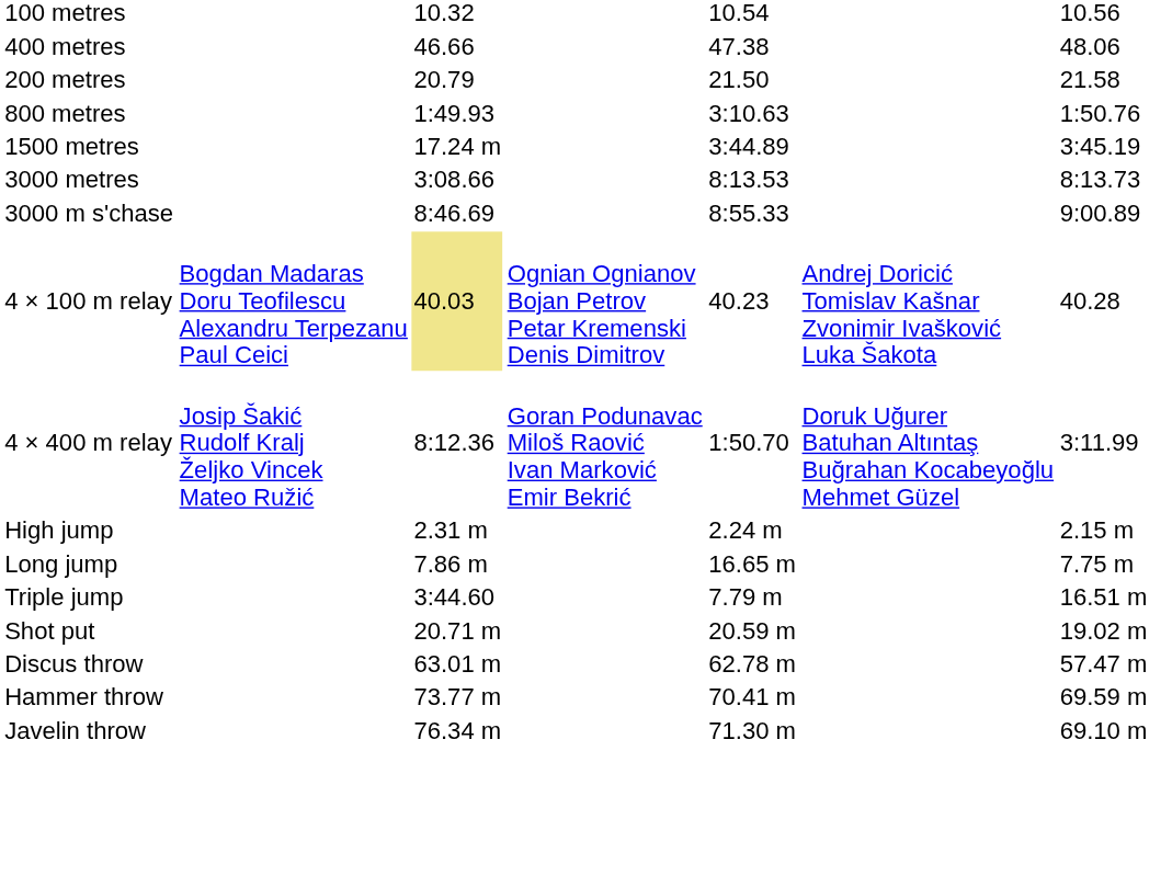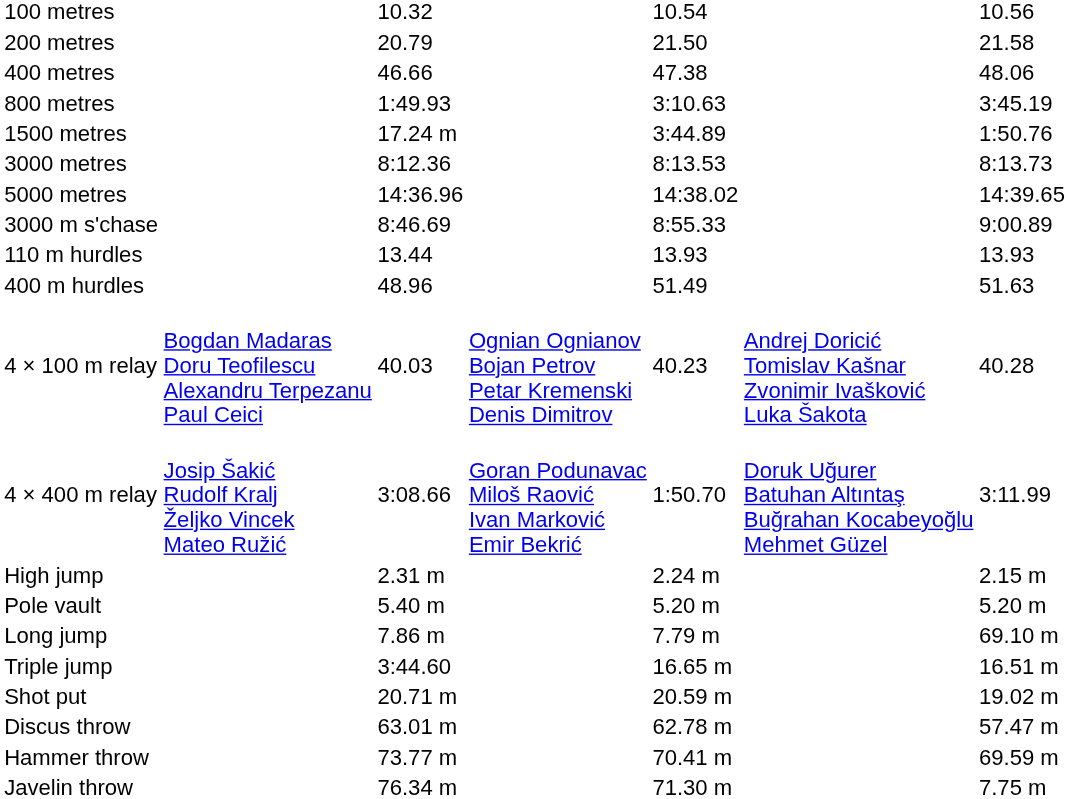 <table>
 <tr>
 <td>100 metres</td>
 <td></td>
 <td>10.32</td>
 <td></td>
 <td>10.54</td>
 <td></td>
 <td>10.56</td>
 </tr>
 <tr>
+<td>200 metres</td>
+<td></td>
+<td>20.79</td>
+<td></td>
+<td>21.50</td>
+<td></td>
+<td>21.58</td>
+</tr>
+<tr>
 <td>400 metres</td>
 <td></td>
 <td>46.66</td>
 <td></td>
 <td>47.38</td>
 <td></td>
 <td>48.06</td>
 </tr>
 <tr>
-<td>200 metres</td>
-<td></td>
-<td>20.79</td>
-<td></td>
-<td>21.50</td>
-<td></td>
-<td>21.58</td>
-</tr>
-<tr>
 <td>800 metres</td>
 <td></td>
 <td>1:49.93</td>
 <td></td>
 <td>3:10.63</td>
 <td></td>
-<td>1:50.76</td>
+<td>3:45.19</td>
 </tr>
 <tr>
 <td>1500 metres</td>
 <td></td>
 <td>17.24 m</td>
 <td></td>
 <td>3:44.89</td>
 <td></td>
-<td>3:45.19</td>
+<td>1:50.76</td>
 </tr>
 <tr>
 <td>3000 metres</td>
 <td></td>
-<td>3:08.66</td>
+<td>8:12.36 </td>
 <td></td>
 <td>8:13.53 </td>
 <td></td>
 <td>8:13.73 </td>
+</tr>
+<tr>
+<td>5000 metres</td>
+<td></td>
+<td>14:36.96</td>
+<td></td>
+<td>14:38.02</td>
+<td></td>
+<td>14:39.65 </td>
 </tr>
 <tr>
 <td>3000 m s'chase</td>
 <td></td>
 <td>8:46.69</td>
 <td></td>
 <td>8:55.33</td>
 <td></td>
 <td>9:00.89</td>
 </tr>
 <tr>
+<td>110 m hurdles</td>
+<td></td>
+<td>13.44</td>
+<td></td>
+<td>13.93</td>
+<td></td>
+<td>13.93</td>
+</tr>
+<tr>
+<td>400 m hurdles</td>
+<td></td>
+<td>48.96</td>
+<td></td>
+<td>51.49</td>
+<td></td>
+<td>51.63</td>
+</tr>
+<tr>
 <td>4 × 100 m relay</td>
 <td><br><a href='#'>Bogdan Madaras</a><br><a href='#'>Doru Teofilescu</a><br><a href='#'>Alexandru Terpezanu</a><br><a href='#'>Paul Ceici</a></td>
-<td style="background: khaki;">40.03</td>
+<td>40.03</td>
 <td><br><a href='#'>Ognian Ognianov</a><br><a href='#'>Bojan Petrov</a><br><a href='#'>Petar Kremenski</a><br><a href='#'>Denis Dimitrov</a></td>
 <td>40.23</td>
 <td><br><a href='#'>Andrej Doricić</a><br><a href='#'>Tomislav Kašnar</a><br><a href='#'>Zvonimir Ivašković</a><br><a href='#'>Luka Šakota</a></td>
 <td>40.28</td>
 </tr>
 <tr>
 <td>4 × 400 m relay</td>
 <td><br><a href='#'>Josip Šakić</a><br><a href='#'>Rudolf Kralj</a><br><a href='#'>Željko Vincek</a><br><a href='#'>Mateo Ružić</a></td>
-<td>8:12.36 </td>
+<td>3:08.66</td>
 <td><br><a href='#'>Goran Podunavac</a><br><a href='#'>Miloš Raović</a><br><a href='#'>Ivan Marković</a><br><a href='#'>Emir Bekrić</a></td>
 <td>1:50.70</td>
 <td><br><a href='#'>Doruk Uğurer</a><br><a href='#'>Batuhan Altıntaş</a><br><a href='#'>Buğrahan Kocabeyoğlu</a><br><a href='#'>Mehmet Güzel</a></td>
 <td>3:11.99</td>
 </tr>
 <tr>
 <td>High jump</td>
 <td></td>
 <td>2.31 m </td>
 <td></td>
 <td>2.24 m</td>
 <td></td>
 <td>2.15 m</td>
 </tr>
 <tr>
+<td>Pole vault</td>
+<td></td>
+<td>5.40 m</td>
+<td></td>
+<td>5.20 m</td>
+<td></td>
+<td>5.20 m</td>
+</tr>
+<tr>
 <td>Long jump</td>
 <td></td>
 <td>7.86 m </td>
 <td></td>
-<td>16.65 m</td>
+<td>7.79 m</td>
 <td></td>
-<td>7.75 m</td>
+<td>69.10 m</td>
 </tr>
 <tr>
 <td>Triple jump</td>
 <td></td>
 <td>3:44.60</td>
 <td></td>
-<td>7.79 m</td>
+<td>16.65 m</td>
 <td></td>
 <td>16.51 m </td>
 </tr>
 <tr>
 <td>Shot put</td>
 <td></td>
 <td>20.71 m</td>
 <td></td>
 <td>20.59 m</td>
 <td></td>
 <td>19.02 m</td>
 </tr>
 <tr>
 <td>Discus throw</td>
 <td></td>
 <td>63.01 m</td>
 <td></td>
 <td>62.78 m</td>
 <td></td>
 <td>57.47 m</td>
 </tr>
 <tr>
 <td>Hammer throw</td>
 <td></td>
 <td>73.77 m</td>
 <td></td>
 <td>70.41 m </td>
 <td></td>
 <td>69.59 m</td>
 </tr>
 <tr>
 <td>Javelin throw</td>
 <td></td>
 <td>76.34 m</td>
 <td></td>
 <td>71.30 m</td>
 <td></td>
-<td>69.10 m</td>
+<td>7.75 m</td>
 </tr>
 </table>
